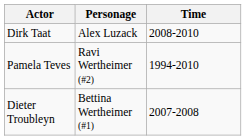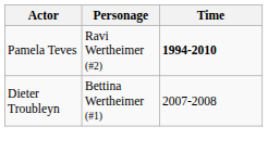 <table class="wikitable sortable" width="50%" style="font-size:95%">
 <tr>
 <th width="30%">Actor</th>
 <th width="30%">Personage</th>
 <th width="40%">Time</th>
 </tr>
 <tr>
-<td>Dirk Taat</td>
-<td>Alex Luzack</td>
-<td>2008-2010</td>
-</tr>
-<tr>
 <td>Pamela Teves</td>
 <td>Ravi Wertheimer <small> (#2) </small></td>
-<td>1994-2010</td>
+<td><strong>1994-2010</strong></td>
 </tr>
 <tr>
 <td>Dieter Troubleyn</td>
 <td>Bettina Wertheimer <small> (#1) </small></td>
 <td>2007-2008</td>
 </tr>
 </table>
